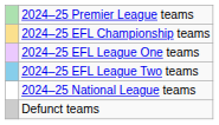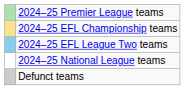 <table class="wikitable" style="font-size:95%">
 <tr>
 <td style="width:10px;background:#ace1af"></td>
 <td><a href='#'>2024–25 Premier League</a> teams</td>
 </tr>
 <tr>
 <td style="width:10px;background:#fbe08d"></td>
 <td><a href='#'>2024–25 EFL Championship</a> teams</td>
-</tr>
-<tr>
-<td style="width:10px;background:#ebc9fe"></td>
-<td><a href='#'>2024–25 EFL League One</a> teams</td>
 </tr>
 <tr>
 <td style="width:10px;background:#87CEEB"></td>
 <td><a href='#'>2024–25 EFL League Two</a> teams</td>
 </tr>
 <tr>
 <td style="width:10px;background:#ffffff"></td>
 <td><a href='#'>2024–25 National League</a> teams</td>
 </tr>
 <tr>
 <td style="width:10px;background:#cccccc"></td>
 <td>Defunct teams</td>
 </tr>
 </table>
